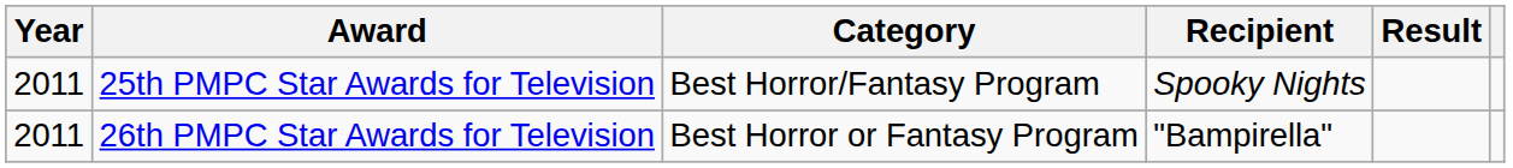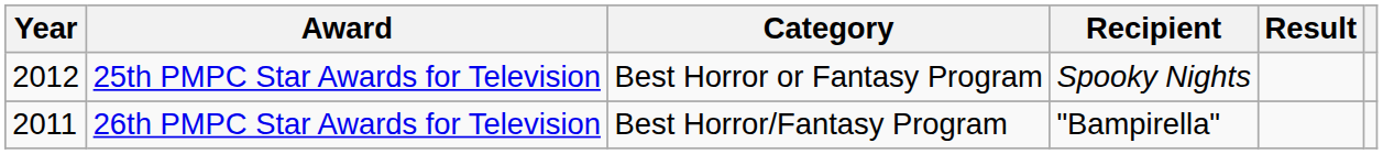 <table class="wikitable">
 <tr>
 <th>Year</th>
 <th>Award</th>
 <th>Category</th>
 <th>Recipient</th>
 <th>Result</th>
 <th></th>
 </tr>
 <tr>
-<td>2011</td>
+<td>2012</td>
 <td><a href='#'>25th PMPC Star Awards for Television</a></td>
-<td>Best Horror/Fantasy Program</td>
+<td>Best Horror or Fantasy Program</td>
 <td><em>Spooky Nights</em></td>
 <td></td>
 <td></td>
 </tr>
 <tr>
 <td>2011</td>
 <td><a href='#'>26th PMPC Star Awards for Television</a></td>
-<td>Best Horror or Fantasy Program</td>
+<td>Best Horror/Fantasy Program</td>
 <td>"Bampirella"</td>
 <td></td>
 <td></td>
 </tr>
 </table>
